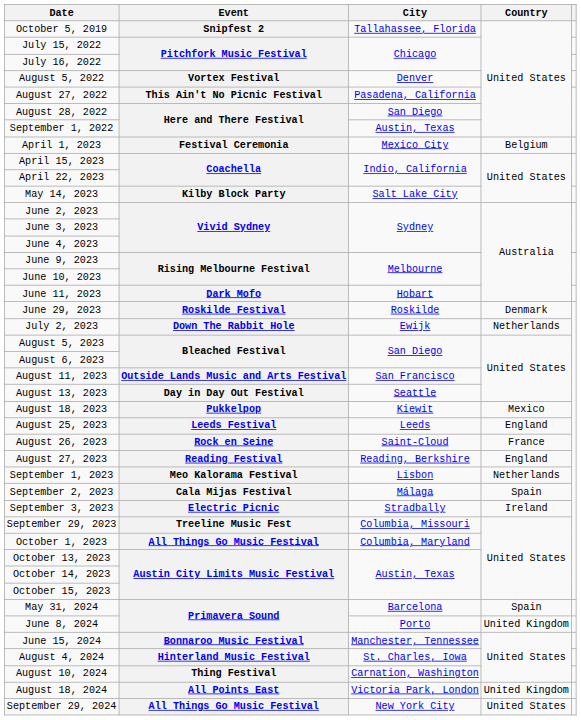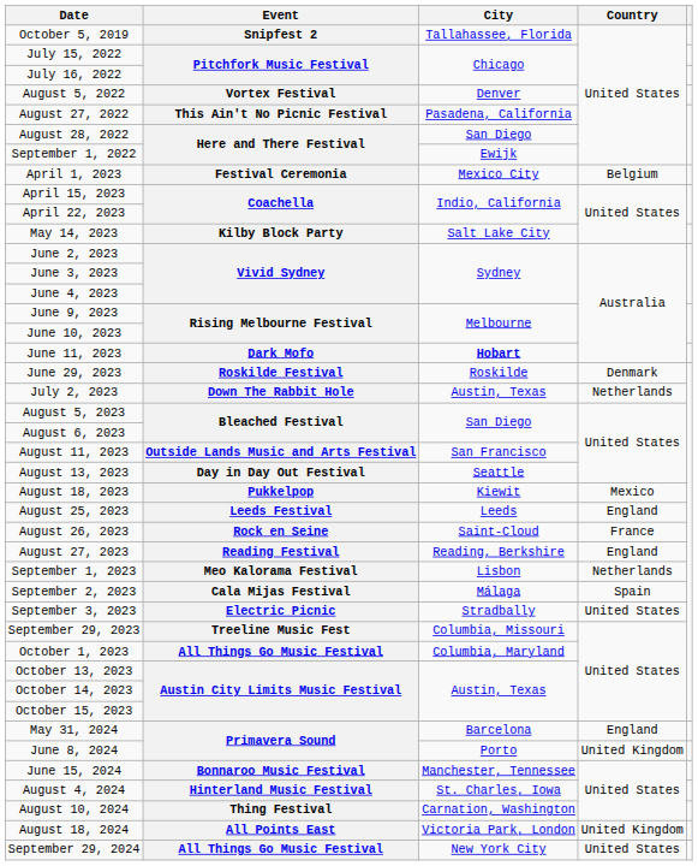 <table class="wikitable plainrowheaders" style="text-align:center;">
 <tr>
 <th>Date</th>
 <th>Event</th>
 <th>City</th>
 <th>Country</th>
 <th></th>
 </tr>
 <tr>
 <td>October 5, 2019</td>
 <th scope="row">Snipfest 2</th>
 <td><a href='#'>Tallahassee, Florida</a></td>
 <td rowspan="7">United States</td>
 <td></td>
 </tr>
 <tr>
 <td>July 15, 2022</td>
 <th rowspan="2" scope="row"><a href='#'>Pitchfork Music Festival</a></th>
 <td rowspan="2"><a href='#'>Chicago</a></td>
 <td></td>
 </tr>
 <tr>
 <td>July 16, 2022</td>
 <td></td>
 </tr>
 <tr>
 <td>August 5, 2022</td>
 <th scope="row">Vortex Festival</th>
 <td><a href='#'>Denver</a></td>
 <td></td>
 </tr>
 <tr>
 <td>August 27, 2022</td>
 <th scope="row">This Ain't No Picnic Festival</th>
 <td><a href='#'>Pasadena, California</a></td>
 <td rowspan="3"></td>
 </tr>
 <tr>
 <td>August 28, 2022</td>
 <th scope="row" rowspan="2">Here and There Festival</th>
 <td><a href='#'>San Diego</a></td>
 </tr>
 <tr>
 <td>September 1, 2022</td>
-<td><a href='#'>Austin, Texas</a></td>
+<td><a href='#'>Ewijk</a></td>
 </tr>
 <tr>
 <td>April 1, 2023</td>
 <th scope="row">Festival Ceremonia</th>
 <td><a href='#'>Mexico City</a></td>
 <td>Belgium</td>
 <td></td>
 </tr>
 <tr>
 <td>April 15, 2023</td>
 <th scope="row" rowspan="2"><a href='#'>Coachella</a></th>
 <td rowspan="2"><a href='#'>Indio, California</a></td>
 <td rowspan="3">United States</td>
 <td rowspan="2"></td>
 </tr>
 <tr>
 <td>April 22, 2023</td>
 </tr>
 <tr>
 <td>May 14, 2023</td>
 <th scope="row">Kilby Block Party</th>
 <td><a href='#'>Salt Lake City</a></td>
 <td></td>
 </tr>
 <tr>
 <td>June 2, 2023</td>
 <th scope="row" rowspan="3"><a href='#'>Vivid Sydney</a></th>
 <td rowspan="3"><a href='#'>Sydney</a></td>
 <td rowspan="6">Australia</td>
 <td rowspan="3"></td>
 </tr>
 <tr>
 <td>June 3, 2023</td>
 </tr>
 <tr>
 <td>June 4, 2023</td>
 </tr>
 <tr>
 <td>June 9, 2023</td>
 <th scope="row" rowspan="2">Rising Melbourne Festival</th>
 <td rowspan="2"><a href='#'>Melbourne</a></td>
 <td rowspan="2"></td>
 </tr>
 <tr>
 <td>June 10, 2023</td>
 </tr>
 <tr>
 <td>June 11, 2023</td>
 <th scope="row"><a href='#'>Dark Mofo</a></th>
-<td><a href='#'>Hobart</a></td>
+<td><strong><a href='#'>Hobart</a></strong></td>
 <td></td>
 </tr>
 <tr>
 <td>June 29, 2023</td>
 <th scope="row"><a href='#'>Roskilde Festival</a></th>
 <td><a href='#'>Roskilde</a></td>
 <td>Denmark</td>
 <td rowspan="18"></td>
 </tr>
 <tr>
 <td>July 2, 2023</td>
 <th scope="row"><a href='#'>Down The Rabbit Hole</a></th>
-<td><a href='#'>Ewijk</a></td>
+<td><a href='#'>Austin, Texas</a></td>
 <td>Netherlands</td>
 </tr>
 <tr>
 <td>August 5, 2023</td>
 <th scope="row" rowspan="2">Bleached Festival</th>
 <td rowspan="2"><a href='#'>San Diego</a></td>
 <td rowspan="4">United States</td>
 </tr>
 <tr>
 <td>August 6, 2023</td>
 </tr>
 <tr>
 <td>August 11, 2023</td>
 <th scope="row"><a href='#'>Outside Lands Music and Arts Festival</a></th>
 <td><a href='#'>San Francisco</a></td>
 </tr>
 <tr>
 <td>August 13, 2023</td>
 <th scope="row">Day in Day Out Festival</th>
 <td><a href='#'>Seattle</a></td>
 </tr>
 <tr>
 <td>August 18, 2023</td>
 <th scope="row"><a href='#'>Pukkelpop</a></th>
 <td><a href='#'>Kiewit</a></td>
 <td>Mexico</td>
 </tr>
 <tr>
 <td>August 25, 2023</td>
 <th scope="row"><a href='#'>Leeds Festival</a></th>
 <td><a href='#'>Leeds</a></td>
 <td>England</td>
 </tr>
 <tr>
 <td>August 26, 2023</td>
 <th scope="row"><a href='#'>Rock en Seine</a></th>
 <td><a href='#'>Saint-Cloud</a></td>
 <td>France</td>
 </tr>
 <tr>
 <td>August 27, 2023</td>
 <th scope="row"><a href='#'>Reading Festival</a></th>
 <td><a href='#'>Reading, Berkshire</a></td>
 <td>England</td>
 </tr>
 <tr>
 <td>September 1, 2023</td>
 <th scope="row">Meo Kalorama Festival</th>
 <td><a href='#'>Lisbon</a></td>
 <td>Netherlands</td>
 </tr>
 <tr>
 <td>September 2, 2023</td>
 <th scope="row">Cala Mijas Festival</th>
 <td><a href='#'>Málaga</a></td>
 <td>Spain</td>
 </tr>
 <tr>
 <td>September 3, 2023</td>
 <th scope="row"><a href='#'>Electric Picnic</a></th>
 <td><a href='#'>Stradbally</a></td>
-<td>Ireland</td>
+<td>United States</td>
 </tr>
 <tr>
 <td>September 29, 2023</td>
 <th scope="row">Treeline Music Fest</th>
 <td><a href='#'>Columbia, Missouri</a></td>
 <td rowspan="5">United States</td>
 </tr>
 <tr>
 <td>October 1, 2023</td>
 <th scope="row"><a href='#'>All Things Go Music Festival</a></th>
 <td><a href='#'>Columbia, Maryland</a></td>
 </tr>
 <tr>
 <td>October 13, 2023</td>
 <th scope="row" rowspan="3"><a href='#'>Austin City Limits Music Festival</a></th>
 <td rowspan="3"><a href='#'>Austin, Texas</a></td>
 </tr>
 <tr>
 <td>October 14, 2023</td>
 </tr>
 <tr>
 <td>October 15, 2023</td>
 </tr>
 <tr>
 <td>May 31, 2024</td>
 <th scope="row" rowspan="2"><a href='#'>Primavera Sound</a></th>
 <td><a href='#'>Barcelona</a></td>
-<td>Spain</td>
+<td>England</td>
 <td></td>
 </tr>
 <tr>
 <td>June 8, 2024</td>
 <td><a href='#'>Porto</a></td>
 <td>United Kingdom</td>
 <td></td>
 </tr>
 <tr>
 <td>June 15, 2024</td>
 <th scope="row"><a href='#'>Bonnaroo Music Festival</a></th>
 <td><a href='#'>Manchester, Tennessee</a></td>
 <td rowspan="3">United States</td>
 <td></td>
 </tr>
 <tr>
 <td>August 4, 2024</td>
 <th scope="row"><a href='#'>Hinterland Music Festival</a></th>
 <td><a href='#'>St. Charles, Iowa</a></td>
 <td></td>
 </tr>
 <tr>
 <td>August 10, 2024</td>
 <th scope="row">Thing Festival</th>
 <td><a href='#'>Carnation, Washington</a></td>
 <td></td>
 </tr>
 <tr>
 <td>August 18, 2024</td>
 <th scope="row"><a href='#'>All Points East</a></th>
 <td><a href='#'>Victoria Park, London</a></td>
 <td>United Kingdom</td>
 <td></td>
 </tr>
 <tr>
 <td>September 29, 2024</td>
 <th scope="row"><a href='#'>All Things Go Music Festival</a></th>
 <td><a href='#'>New York City</a></td>
 <td>United States</td>
 <td></td>
 </tr>
 </table>
